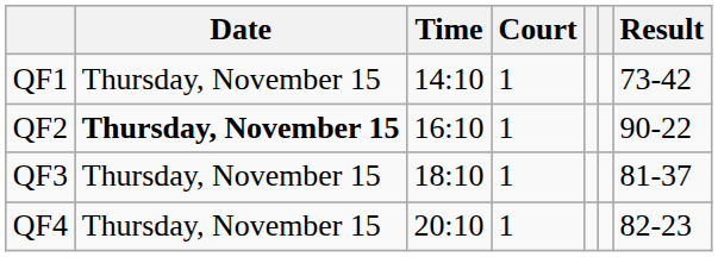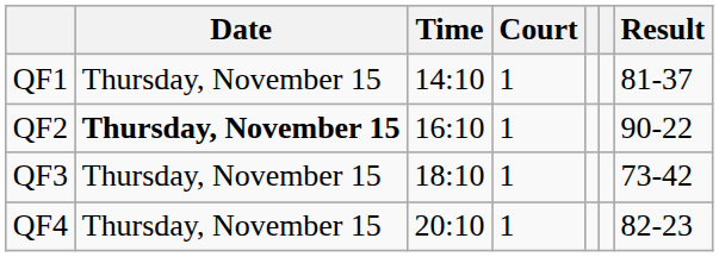 <table class="wikitable">
 <tr>
 <th></th>
 <th>Date</th>
 <th>Time</th>
 <th>Court</th>
 <th></th>
 <th></th>
 <th>Result</th>
 </tr>
 <tr>
 <td>QF1</td>
 <td>Thursday, November 15</td>
 <td>14:10</td>
 <td>1</td>
 <td></td>
 <td></td>
-<td>73-42</td>
+<td>81-37</td>
 </tr>
 <tr>
 <td>QF2</td>
 <td><strong>Thursday, November 15</strong></td>
 <td>16:10</td>
 <td>1</td>
 <td></td>
 <td></td>
 <td>90-22</td>
 </tr>
 <tr>
 <td>QF3</td>
 <td>Thursday, November 15</td>
 <td>18:10</td>
 <td>1</td>
 <td></td>
 <td></td>
-<td>81-37</td>
+<td>73-42</td>
 </tr>
 <tr>
 <td>QF4</td>
 <td>Thursday, November 15</td>
 <td>20:10</td>
 <td>1</td>
 <td></td>
 <td></td>
 <td>82-23</td>
 </tr>
 </table>
